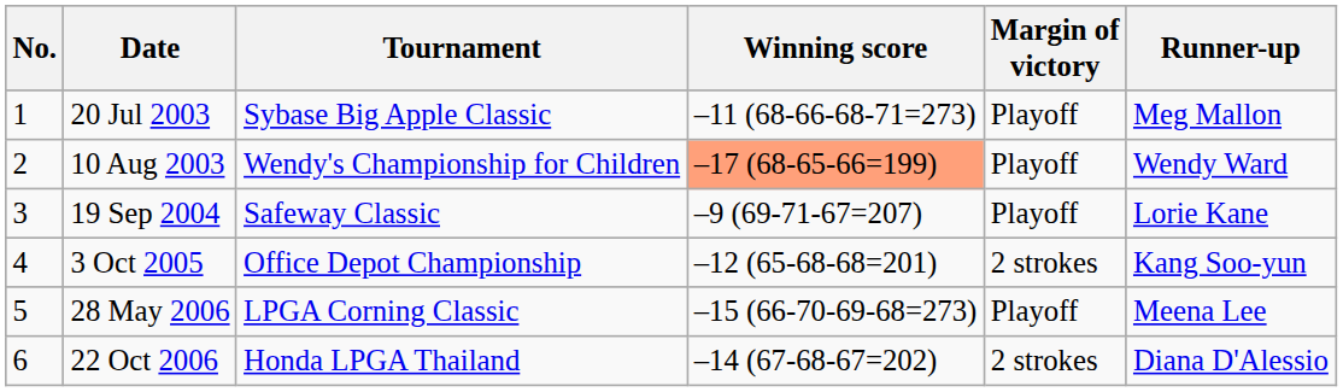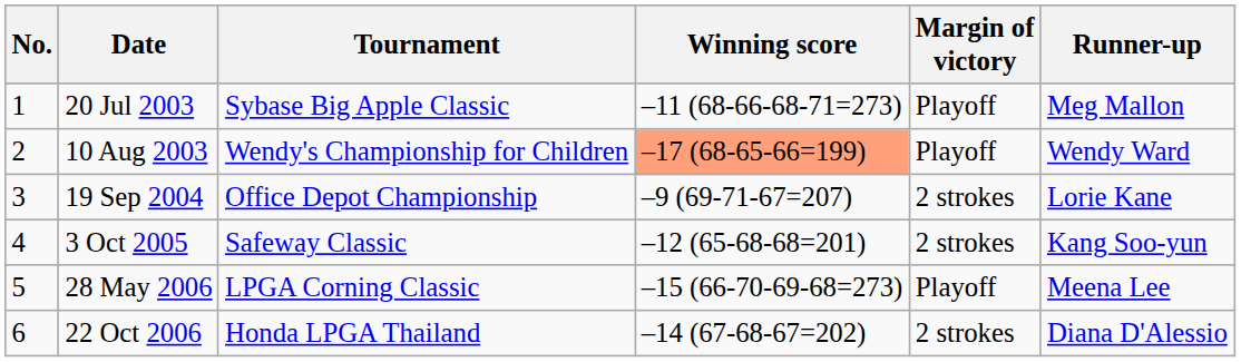 <table class="wikitable" style="font-size:95%;">
 <tr>
 <th>No.</th>
 <th>Date</th>
 <th>Tournament</th>
 <th>Winning score</th>
 <th>Margin of<br>victory</th>
 <th>Runner-up</th>
 </tr>
 <tr>
 <td>1</td>
 <td>20 Jul <a href='#'>2003</a></td>
 <td><a href='#'>Sybase Big Apple Classic</a></td>
 <td>–11 (68-66-68-71=273)</td>
 <td>Playoff</td>
 <td> <a href='#'>Meg Mallon</a></td>
 </tr>
 <tr>
 <td>2</td>
 <td>10 Aug <a href='#'>2003</a></td>
 <td><a href='#'>Wendy's Championship for Children</a></td>
 <td style="background: lightsalmon;">–17 (68-65-66=199)</td>
 <td>Playoff</td>
 <td> <a href='#'>Wendy Ward</a></td>
 </tr>
 <tr>
 <td>3</td>
 <td>19 Sep <a href='#'>2004</a></td>
-<td><a href='#'>Safeway Classic</a></td>
+<td><a href='#'>Office Depot Championship</a></td>
 <td>–9 (69-71-67=207)</td>
-<td>Playoff</td>
+<td>2 strokes</td>
 <td> <a href='#'>Lorie Kane</a></td>
 </tr>
 <tr>
 <td>4</td>
 <td>3 Oct <a href='#'>2005</a></td>
-<td><a href='#'>Office Depot Championship</a></td>
+<td><a href='#'>Safeway Classic</a></td>
 <td>–12 (65-68-68=201)</td>
 <td>2 strokes</td>
 <td> <a href='#'>Kang Soo-yun</a></td>
 </tr>
 <tr>
 <td>5</td>
 <td>28 May <a href='#'>2006</a></td>
 <td><a href='#'>LPGA Corning Classic</a></td>
 <td>–15 (66-70-69-68=273)</td>
 <td>Playoff</td>
 <td> <a href='#'>Meena Lee</a></td>
 </tr>
 <tr>
 <td>6</td>
 <td>22 Oct <a href='#'>2006</a></td>
 <td><a href='#'>Honda LPGA Thailand</a></td>
 <td>–14 (67-68-67=202)</td>
 <td>2 strokes</td>
 <td> <a href='#'>Diana D'Alessio</a></td>
 </tr>
 </table>
